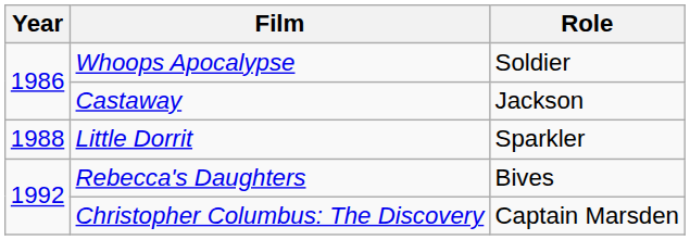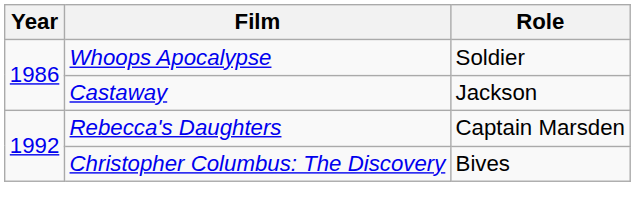 <table class="wikitable">
 <tr>
 <th>Year</th>
 <th>Film</th>
 <th>Role</th>
 </tr>
 <tr>
 <td rowspan="2"><a href='#'>1986</a></td>
 <td><em><a href='#'>Whoops Apocalypse</a></em></td>
 <td>Soldier</td>
 </tr>
 <tr>
 <td><em><a href='#'>Castaway</a></em></td>
 <td>Jackson</td>
 </tr>
 <tr>
-<td><a href='#'>1988</a></td>
-<td><em><a href='#'>Little Dorrit</a></em></td>
-<td>Sparkler</td>
-</tr>
-<tr>
 <td rowspan="2"><a href='#'>1992</a></td>
 <td><em><a href='#'>Rebecca's Daughters</a></em></td>
-<td>Bives</td>
+<td>Captain Marsden</td>
 </tr>
 <tr>
 <td><em><a href='#'>Christopher Columbus: The Discovery</a></em></td>
-<td>Captain Marsden</td>
+<td>Bives</td>
 </tr>
 </table>
